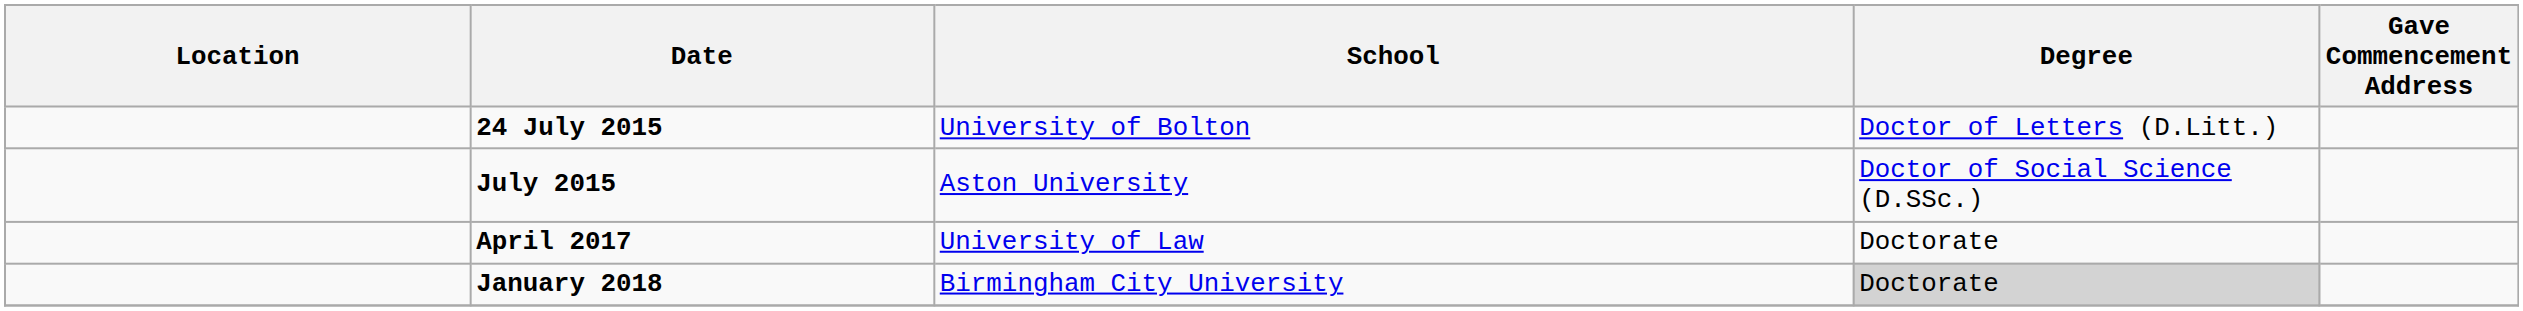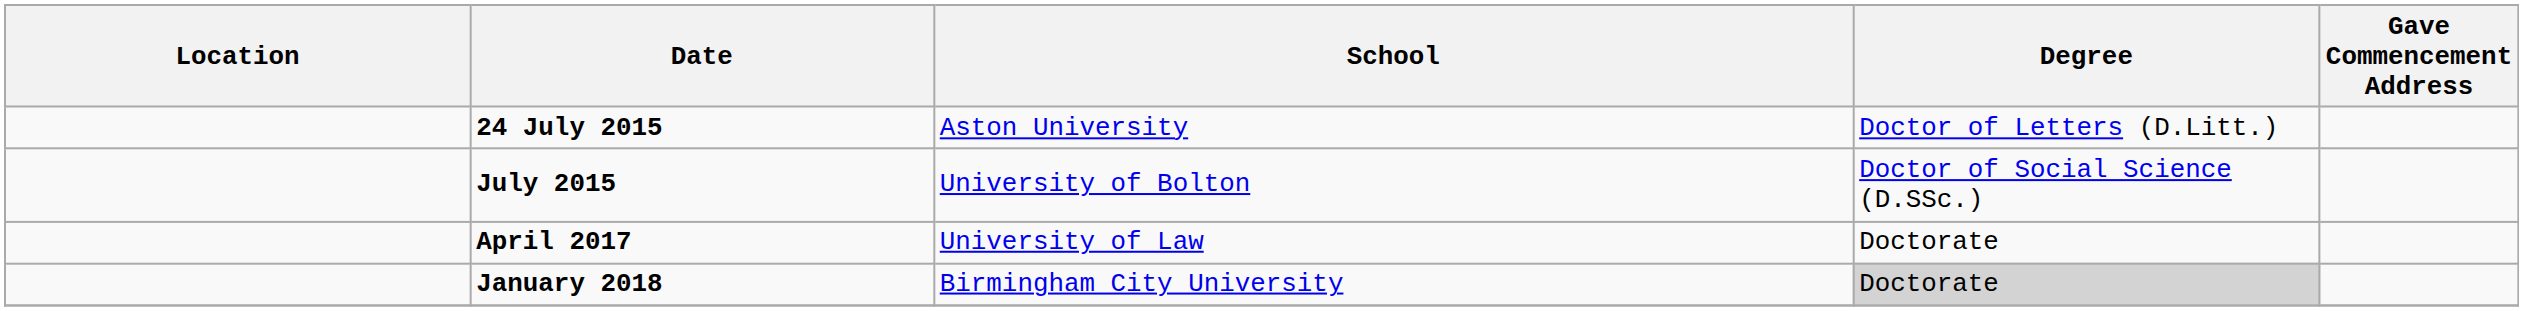 <table class="wikitable" style="width:100%;">
 <tr>
 <th style="width:20%;">Location</th>
 <th style="width:20%;">Date</th>
 <th style="width:40%;">School</th>
 <th style="width:20%;">Degree</th>
 <th style="width:20%;">Gave Commencement Address</th>
 </tr>
 <tr>
 <td></td>
 <td><strong>24 July 2015</strong></td>
-<td><a href='#'>University of Bolton</a></td>
+<td><a href='#'>Aston University</a></td>
 <td><a href='#'>Doctor of Letters</a> (D.Litt.)</td>
 <td></td>
 </tr>
 <tr>
 <td></td>
 <td><strong>July 2015</strong></td>
-<td><a href='#'>Aston University</a></td>
+<td><a href='#'>University of Bolton</a></td>
 <td><a href='#'>Doctor of Social Science</a> (D.SSc.)</td>
 <td></td>
 </tr>
 <tr>
 <td></td>
 <td><strong>April 2017</strong></td>
 <td><a href='#'>University of Law</a></td>
 <td>Doctorate</td>
 <td></td>
 </tr>
 <tr>
 <td></td>
 <td><strong>January 2018</strong></td>
 <td><a href='#'>Birmingham City University</a></td>
 <td style="background: lightgrey;">Doctorate</td>
 <td></td>
 </tr>
 <tr>
 </tr>
 </table>
